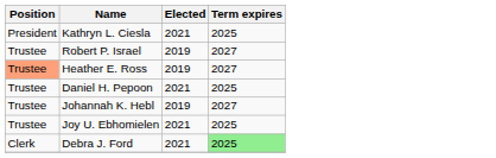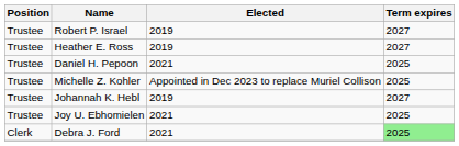 <table class="wikitable sortable">
 <tr>
 <th>Position</th>
 <th>Name</th>
 <th>Elected</th>
 <th>Term expires</th>
 </tr>
 <tr>
-<td>President</td>
-<td>Kathryn L. Ciesla</td>
-<td>2021</td>
-<td>2025</td>
-</tr>
-<tr>
 <td>Trustee</td>
 <td>Robert P. Israel</td>
 <td>2019</td>
 <td>2027</td>
 </tr>
 <tr>
-<td style="background: lightsalmon;">Trustee</td>
+<td>Trustee</td>
 <td>Heather E. Ross</td>
 <td>2019</td>
 <td>2027</td>
 </tr>
 <tr>
 <td>Trustee</td>
 <td>Daniel H. Pepoon</td>
 <td>2021</td>
+<td>2025</td>
+</tr>
+<tr>
+<td>Trustee</td>
+<td>Michelle Z. Kohler</td>
+<td>Appointed in Dec 2023 to replace Muriel Collison</td>
 <td>2025</td>
 </tr>
 <tr>
 <td>Trustee</td>
 <td>Johannah K. Hebl</td>
 <td>2019</td>
 <td>2027</td>
 </tr>
 <tr>
 <td>Trustee</td>
 <td>Joy U. Ebhomielen</td>
 <td>2021</td>
 <td>2025</td>
 </tr>
 <tr>
 <td>Clerk</td>
 <td>Debra J. Ford</td>
 <td>2021</td>
 <td style="background: lightgreen;">2025</td>
 </tr>
 <tr>
 </tr>
 </table>
